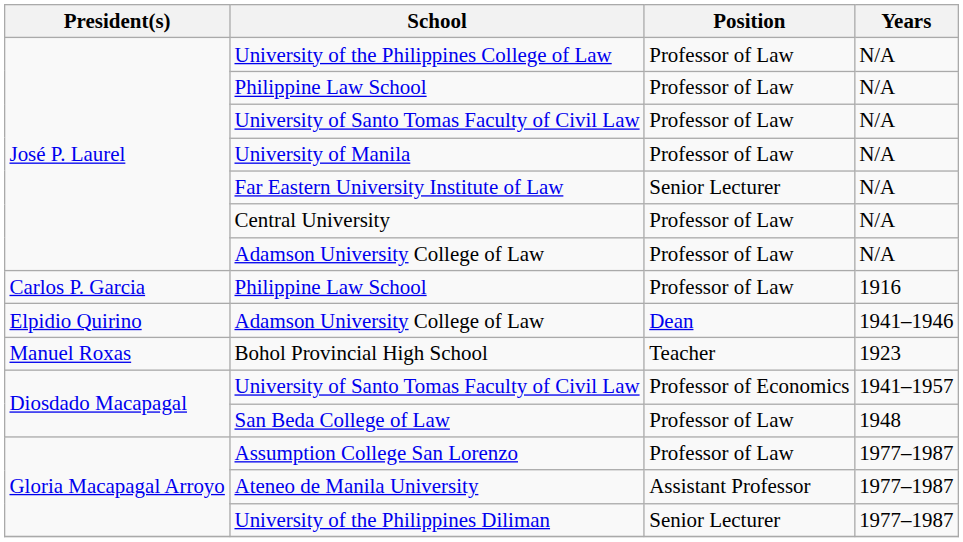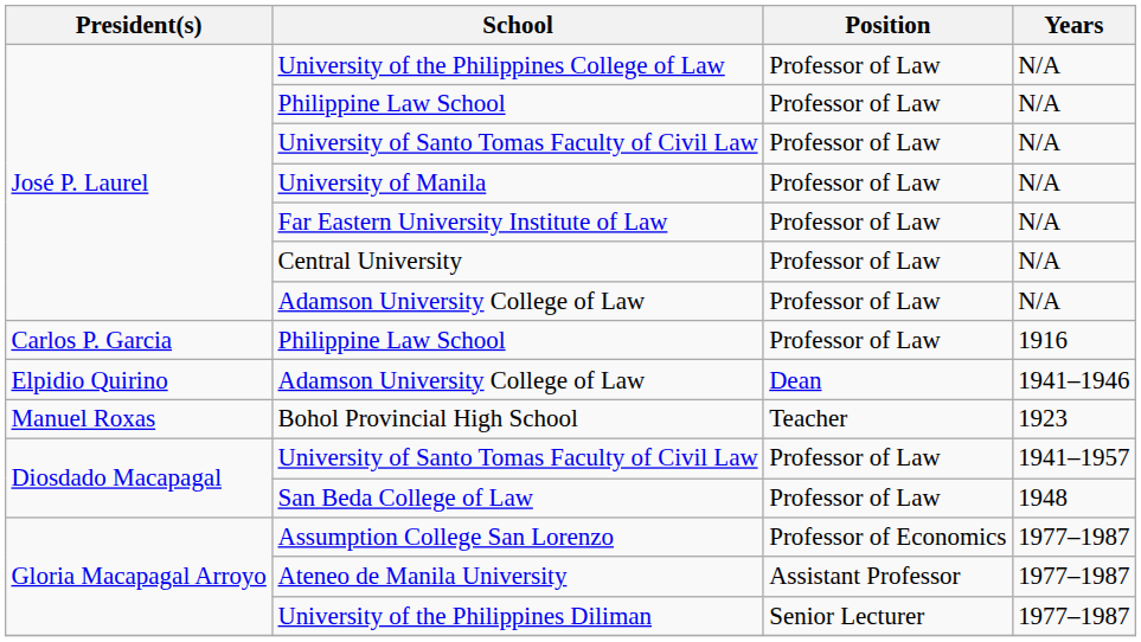 <table class="wikitable">
 <tr>
 <th>President(s)</th>
 <th>School</th>
 <th>Position</th>
 <th>Years</th>
 </tr>
 <tr>
 <td rowspan="7"><a href='#'>José P. Laurel</a></td>
 <td><a href='#'>University of the Philippines College of Law</a></td>
 <td>Professor of Law</td>
 <td>N/A</td>
 </tr>
 <tr>
 <td nowrap><a href='#'>Philippine Law School</a></td>
 <td>Professor of Law</td>
 <td>N/A</td>
 </tr>
 <tr>
 <td nowrap><a href='#'>University of Santo Tomas Faculty of Civil Law</a></td>
 <td>Professor of Law</td>
 <td>N/A</td>
 </tr>
 <tr>
 <td nowrap><a href='#'>University of Manila</a></td>
 <td>Professor of Law</td>
 <td>N/A</td>
 </tr>
 <tr>
 <td nowrap><a href='#'>Far Eastern University Institute of Law</a></td>
-<td>Senior Lecturer</td>
+<td>Professor of Law</td>
 <td>N/A</td>
 </tr>
 <tr>
 <td nowrap>Central University</td>
 <td>Professor of Law</td>
 <td>N/A</td>
 </tr>
 <tr>
 <td nowrap><a href='#'>Adamson University</a> College of Law</td>
 <td>Professor of Law</td>
 <td>N/A</td>
 </tr>
 <tr>
 <td nowrap><a href='#'>Carlos P. Garcia</a></td>
 <td><a href='#'>Philippine Law School</a></td>
 <td>Professor of Law</td>
 <td>1916</td>
 </tr>
 <tr>
 <td nowrap><a href='#'>Elpidio Quirino</a></td>
 <td><a href='#'>Adamson University</a> College of Law</td>
 <td><a href='#'>Dean</a></td>
 <td>1941–1946</td>
 </tr>
 <tr>
 <td nowrap><a href='#'>Manuel Roxas</a></td>
 <td>Bohol Provincial High School</td>
 <td>Teacher</td>
 <td>1923</td>
 </tr>
 <tr>
 <td rowspan="2"><a href='#'>Diosdado Macapagal</a></td>
 <td><a href='#'>University of Santo Tomas Faculty of Civil Law</a></td>
-<td>Professor of Economics</td>
+<td>Professor of Law</td>
 <td>1941–1957</td>
 </tr>
 <tr>
 <td nowrap><a href='#'>San Beda College of Law</a></td>
 <td>Professor of Law</td>
 <td>1948</td>
 </tr>
 <tr>
 <td rowspan="3"><a href='#'>Gloria Macapagal Arroyo</a></td>
 <td><a href='#'>Assumption College San Lorenzo</a></td>
-<td>Professor of Law</td>
+<td>Professor of Economics</td>
 <td>1977–1987</td>
 </tr>
 <tr>
 <td nowrap><a href='#'>Ateneo de Manila University</a></td>
 <td>Assistant Professor</td>
 <td>1977–1987</td>
 </tr>
 <tr>
 <td nowrap><a href='#'>University of the Philippines Diliman</a></td>
 <td>Senior Lecturer</td>
 <td>1977–1987</td>
 </tr>
 <tr>
 </tr>
 </table>
